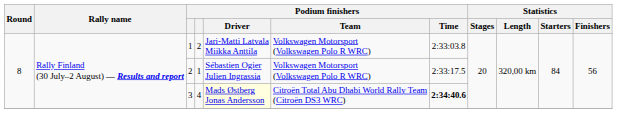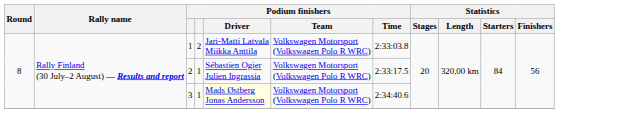 <table class="wikitable" width=90% style="font-size:85%;">
 <tr>
 <th rowspan=2>Round</th>
 <th style="width:22em" rowspan=2>Rally name</th>
 <th colspan=5>Podium finishers</th>
 <th colspan=4>Statistics</th>
 </tr>
 <tr>
 <th></th>
 <th></th>
 <th>Driver</th>
 <th>Team</th>
 <th>Time</th>
 <th>Stages</th>
 <th>Length</th>
 <th>Starters</th>
 <th>Finishers</th>
 </tr>
 <tr>
 <td rowspan=3 align=center>8</td>
 <td rowspan=3 nowrap> <a href='#'>Rally Finland</a><br>(30 July–2 August) — <strong><em><a href='#'>Results and report</a></em></strong></td>
 <td align=center>1</td>
 <td align=center>2</td>
 <td nowrap> <a href='#'>Jari-Matti Latvala</a> <br> <a href='#'>Miikka Anttila</a></td>
 <td nowrap> <a href='#'>Volkswagen Motorsport</a> <br> (<a href='#'>Volkswagen Polo R WRC</a>)</td>
 <td align=center>2:33:03.8</td>
 <td rowspan=3 align=center>20</td>
 <td rowspan=3 align=center>320,00 km</td>
 <td rowspan=3 align=center>84</td>
 <td rowspan=3 align=center>56</td>
 </tr>
 <tr>
 <td align=center>2</td>
 <td align=center>1</td>
 <td nowrap> <a href='#'>Sébastien Ogier</a> <br> <a href='#'>Julien Ingrassia</a></td>
 <td nowrap> <a href='#'>Volkswagen Motorsport</a> <br> (<a href='#'>Volkswagen Polo R WRC</a>)</td>
 <td align=center>2:33:17.5</td>
 </tr>
 <tr>
 <td align=center>3</td>
-<td align=center>4</td>
+<td align=center>1</td>
 <td nowrap style="background: lightyellow;"> <a href='#'>Mads Østberg</a> <br> <a href='#'>Jonas Andersson</a></td>
-<td nowrap> <a href='#'>Citroën Total Abu Dhabi World Rally Team</a><br> (<a href='#'>Citroën DS3 WRC</a>)</td>
-<td align=center><strong>2:34:40.6</strong></td>
+<td nowrap> <a href='#'>Volkswagen Motorsport</a> <br> (<a href='#'>Volkswagen Polo R WRC</a>)</td>
+<td align=center>2:34:40.6</td>
 </tr>
 <tr>
 </tr>
 </table>
